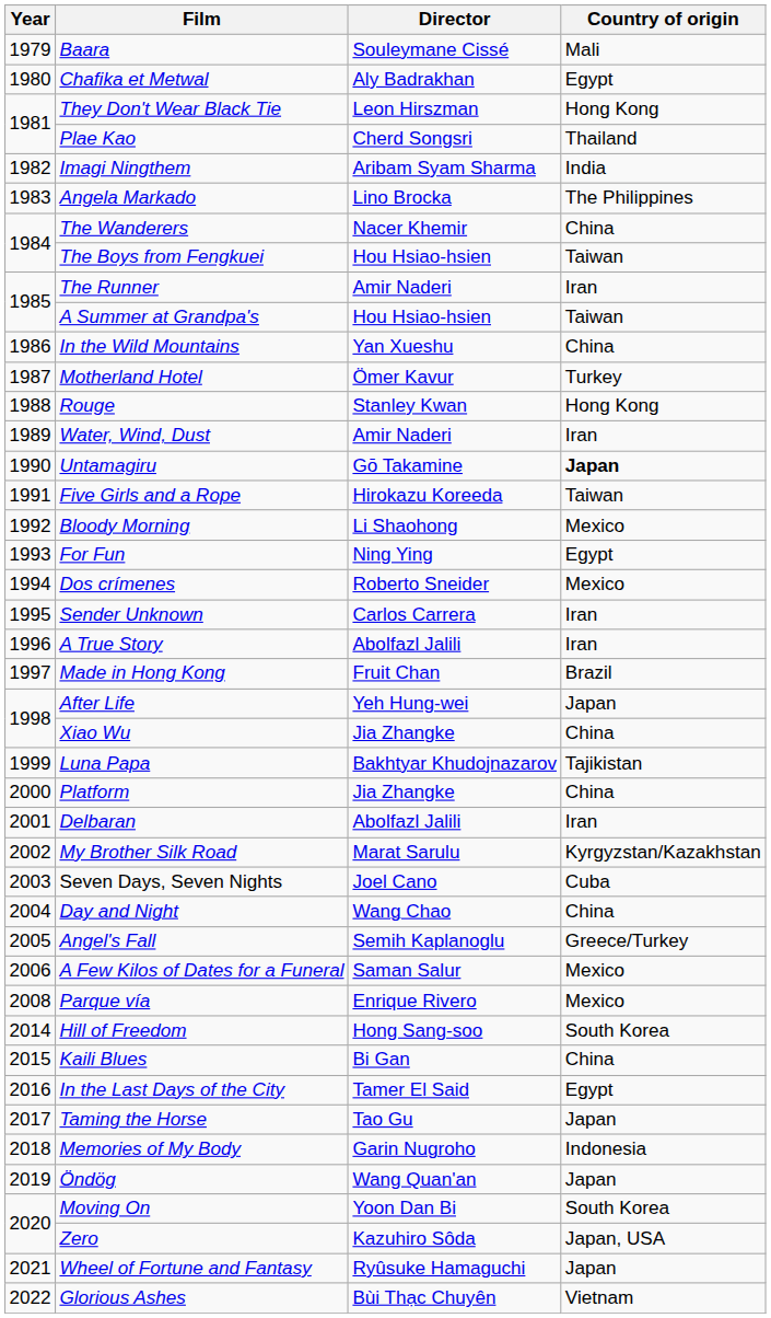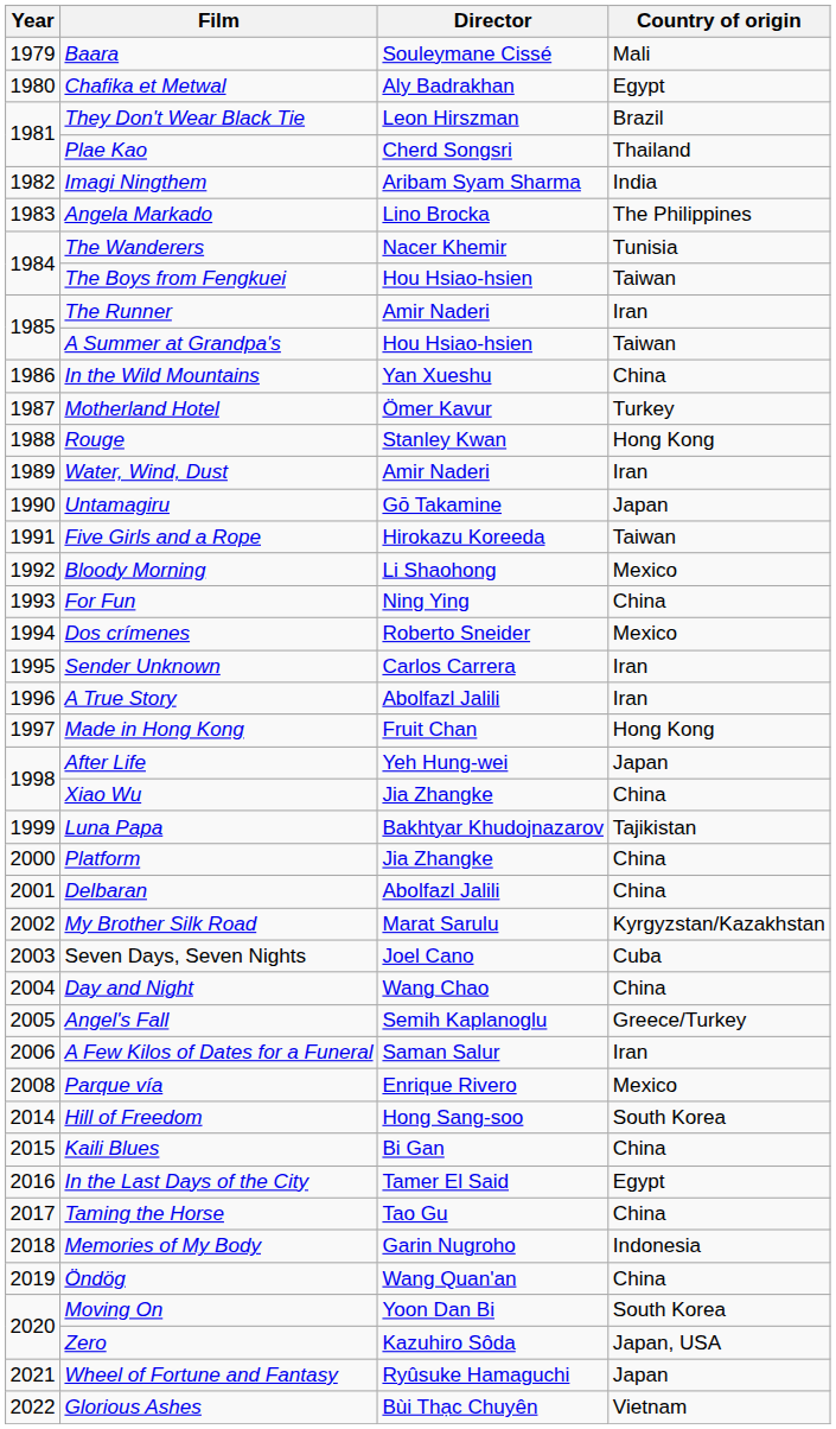 <table class="wikitable">
 <tr>
 <th>Year</th>
 <th>Film</th>
 <th>Director</th>
 <th>Country of origin</th>
 </tr>
 <tr>
 <td>1979</td>
 <td><em><a href='#'>Baara</a></em></td>
 <td><a href='#'>Souleymane Cissé</a></td>
 <td>Mali</td>
 </tr>
 <tr>
 <td>1980</td>
 <td><em><a href='#'>Chafika et Metwal</a></em></td>
 <td><a href='#'>Aly Badrakhan</a></td>
 <td>Egypt</td>
 </tr>
 <tr>
 <td rowspan="2">1981</td>
 <td><em><a href='#'>They Don't Wear Black Tie</a></em></td>
 <td><a href='#'>Leon Hirszman</a></td>
-<td>Hong Kong</td>
+<td>Brazil</td>
 </tr>
 <tr>
 <td><em><a href='#'>Plae Kao</a></em></td>
 <td><a href='#'>Cherd Songsri</a></td>
 <td>Thailand</td>
 </tr>
 <tr>
 <td>1982</td>
 <td><em><a href='#'>Imagi Ningthem</a></em></td>
 <td><a href='#'>Aribam Syam Sharma</a></td>
 <td>India</td>
 </tr>
 <tr>
 <td>1983</td>
 <td><em><a href='#'>Angela Markado</a></em></td>
 <td><a href='#'>Lino Brocka</a></td>
 <td>The Philippines</td>
 </tr>
 <tr>
 <td rowspan="2">1984</td>
 <td><em><a href='#'>The Wanderers</a></em></td>
 <td><a href='#'>Nacer Khemir</a></td>
-<td>China</td>
+<td>Tunisia</td>
 </tr>
 <tr>
 <td><em><a href='#'>The Boys from Fengkuei</a></em></td>
 <td><a href='#'>Hou Hsiao-hsien</a></td>
 <td>Taiwan</td>
 </tr>
 <tr>
 <td rowspan="2">1985</td>
 <td><em><a href='#'>The Runner</a></em></td>
 <td><a href='#'>Amir Naderi</a></td>
 <td>Iran</td>
 </tr>
 <tr>
 <td><em><a href='#'>A Summer at Grandpa's</a></em></td>
 <td><a href='#'>Hou Hsiao-hsien</a></td>
 <td>Taiwan</td>
 </tr>
 <tr>
 <td>1986</td>
 <td><em><a href='#'>In the Wild Mountains</a></em></td>
 <td><a href='#'>Yan Xueshu</a></td>
 <td>China</td>
 </tr>
 <tr>
 <td>1987</td>
 <td><em><a href='#'>Motherland Hotel</a></em></td>
 <td><a href='#'>Ömer Kavur</a></td>
 <td>Turkey</td>
 </tr>
 <tr>
 <td>1988</td>
 <td><em><a href='#'>Rouge</a></em></td>
 <td><a href='#'>Stanley Kwan</a></td>
 <td>Hong Kong</td>
 </tr>
 <tr>
 <td>1989</td>
 <td><em><a href='#'>Water, Wind, Dust</a></em></td>
 <td><a href='#'>Amir Naderi</a></td>
 <td>Iran</td>
 </tr>
 <tr>
 <td>1990</td>
 <td><em><a href='#'>Untamagiru</a></em></td>
 <td><a href='#'>Gō Takamine</a></td>
-<td><strong>Japan</strong></td>
+<td>Japan</td>
 </tr>
 <tr>
 <td>1991</td>
 <td><em><a href='#'>Five Girls and a Rope</a></em></td>
 <td><a href='#'>Hirokazu Koreeda</a></td>
 <td>Taiwan</td>
 </tr>
 <tr>
 <td>1992</td>
 <td><em><a href='#'>Bloody Morning</a></em></td>
 <td><a href='#'>Li Shaohong</a></td>
 <td>Mexico</td>
 </tr>
 <tr>
 <td>1993</td>
 <td><em><a href='#'>For Fun</a></em></td>
 <td><a href='#'>Ning Ying</a></td>
-<td>Egypt</td>
+<td>China</td>
 </tr>
 <tr>
 <td>1994</td>
 <td><em><a href='#'>Dos crímenes</a></em></td>
 <td><a href='#'>Roberto Sneider</a></td>
 <td>Mexico</td>
 </tr>
 <tr>
 <td>1995</td>
 <td><em><a href='#'>Sender Unknown</a></em></td>
 <td><a href='#'>Carlos Carrera</a></td>
 <td>Iran</td>
 </tr>
 <tr>
 <td>1996</td>
 <td><em><a href='#'>A True Story</a></em></td>
 <td><a href='#'>Abolfazl Jalili</a></td>
 <td>Iran</td>
 </tr>
 <tr>
 <td>1997</td>
 <td><em><a href='#'>Made in Hong Kong</a></em></td>
 <td><a href='#'>Fruit Chan</a></td>
-<td>Brazil</td>
+<td>Hong Kong</td>
 </tr>
 <tr>
 <td rowspan="2">1998</td>
 <td><em><a href='#'>After Life</a></em></td>
 <td><a href='#'>Yeh Hung-wei</a></td>
 <td>Japan</td>
 </tr>
 <tr>
 <td><em><a href='#'>Xiao Wu</a></em></td>
 <td><a href='#'>Jia Zhangke</a></td>
 <td>China</td>
 </tr>
 <tr>
 <td>1999</td>
 <td><em><a href='#'>Luna Papa</a></em></td>
 <td><a href='#'>Bakhtyar Khudojnazarov</a></td>
 <td>Tajikistan</td>
 </tr>
 <tr>
 <td>2000</td>
 <td><em><a href='#'>Platform</a></em></td>
 <td><a href='#'>Jia Zhangke</a></td>
 <td>China</td>
 </tr>
 <tr>
 <td>2001</td>
 <td><em><a href='#'>Delbaran</a></em></td>
 <td><a href='#'>Abolfazl Jalili</a></td>
-<td>Iran</td>
+<td>China</td>
 </tr>
 <tr>
 <td>2002</td>
 <td><em><a href='#'>My Brother Silk Road</a></em></td>
 <td><a href='#'>Marat Sarulu</a></td>
 <td>Kyrgyzstan/Kazakhstan</td>
 </tr>
 <tr>
 <td>2003</td>
 <td>Seven Days, Seven Nights</td>
 <td><a href='#'>Joel Cano</a></td>
 <td>Cuba</td>
 </tr>
 <tr>
 <td>2004</td>
 <td><em><a href='#'>Day and Night</a></em></td>
 <td><a href='#'>Wang Chao</a></td>
 <td>China</td>
 </tr>
 <tr>
 <td>2005</td>
 <td><em><a href='#'>Angel's Fall</a></em></td>
 <td><a href='#'>Semih Kaplanoglu</a></td>
 <td>Greece/Turkey</td>
 </tr>
 <tr>
 <td>2006</td>
 <td><em><a href='#'>A Few Kilos of Dates for a Funeral</a></em></td>
 <td><a href='#'>Saman Salur</a></td>
-<td>Mexico</td>
+<td>Iran</td>
 </tr>
 <tr>
 <td>2008</td>
 <td><em><a href='#'>Parque vía</a></em></td>
 <td><a href='#'>Enrique Rivero</a></td>
 <td>Mexico</td>
 </tr>
 <tr>
 <td>2014</td>
 <td><em><a href='#'>Hill of Freedom</a></em></td>
 <td><a href='#'>Hong Sang-soo</a></td>
 <td>South Korea</td>
 </tr>
 <tr>
 <td>2015</td>
 <td><em><a href='#'>Kaili Blues</a></em></td>
 <td><a href='#'>Bi Gan</a></td>
 <td>China</td>
 </tr>
 <tr>
 <td>2016</td>
 <td><em><a href='#'>In the Last Days of the City</a></em></td>
 <td><a href='#'>Tamer El Said</a></td>
 <td>Egypt</td>
 </tr>
 <tr>
 <td>2017</td>
 <td><em><a href='#'>Taming the Horse</a></em></td>
 <td><a href='#'>Tao Gu</a></td>
-<td>Japan</td>
+<td>China</td>
 </tr>
 <tr>
 <td>2018</td>
 <td><em><a href='#'>Memories of My Body</a></em></td>
 <td><a href='#'>Garin Nugroho</a></td>
 <td>Indonesia</td>
 </tr>
 <tr>
 <td>2019</td>
 <td><em><a href='#'>Öndög</a></em></td>
 <td><a href='#'>Wang Quan'an</a></td>
-<td>Japan</td>
+<td>China</td>
 </tr>
 <tr>
 <td rowspan="2">2020</td>
 <td><em><a href='#'>Moving On</a></em></td>
 <td><a href='#'>Yoon Dan Bi</a></td>
 <td>South Korea</td>
 </tr>
 <tr>
 <td><em><a href='#'>Zero</a></em></td>
 <td><a href='#'>Kazuhiro Sôda</a></td>
 <td>Japan, USA</td>
 </tr>
 <tr>
 <td>2021</td>
 <td><em><a href='#'>Wheel of Fortune and Fantasy</a></em></td>
 <td><a href='#'>Ryûsuke Hamaguchi</a></td>
 <td>Japan</td>
 </tr>
 <tr>
 <td>2022</td>
 <td><em><a href='#'>Glorious Ashes</a></em></td>
 <td><a href='#'>Bùi Thạc Chuyên</a></td>
 <td>Vietnam</td>
 </tr>
 </table>
